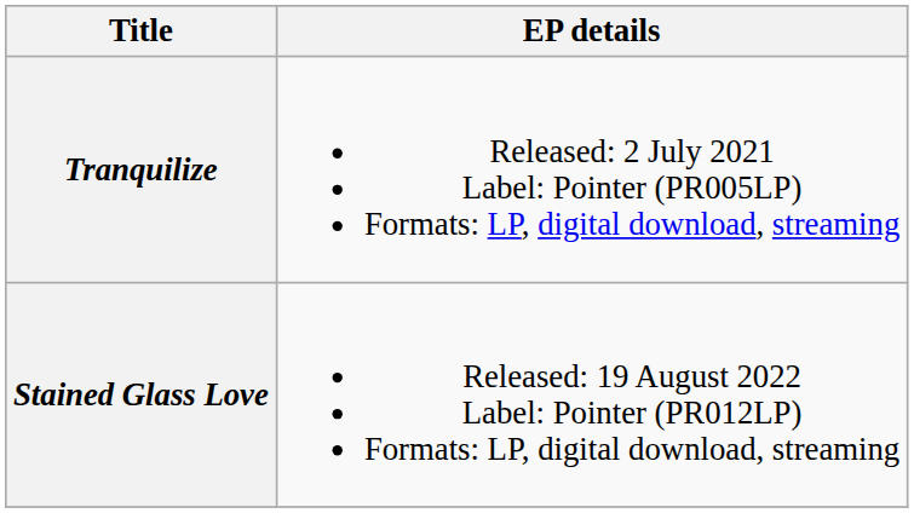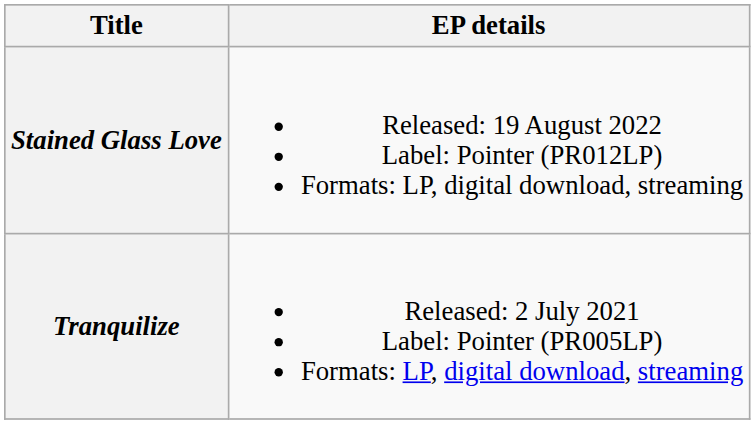 <table class="wikitable plainrowheaders" style="text-align:center;">
 <tr>
 <th scope="col">Title</th>
 <th scope="col">EP details</th>
 </tr>
 <tr>
+<th scope="row"><em>Stained Glass Love</em></th>
+<td><br><ul><li>Released: 19 August 2022</li><li>Label: Pointer (PR012LP)</li><li>Formats: LP, digital download, streaming</li></ul></td>
+</tr>
+<tr>
 <th scope="row"><em>Tranquilize</em></th>
 <td><br><ul><li>Released: 2 July 2021</li><li>Label: Pointer (PR005LP)</li><li>Formats: <a href='#'>LP</a>, <a href='#'>digital download</a>, <a href='#'>streaming</a></li></ul></td>
 </tr>
-<tr>
-<th scope="row"><em>Stained Glass Love</em></th>
-<td><br><ul><li>Released: 19 August 2022</li><li>Label: Pointer (PR012LP)</li><li>Formats: LP, digital download, streaming</li></ul></td>
-</tr>
 </table>
